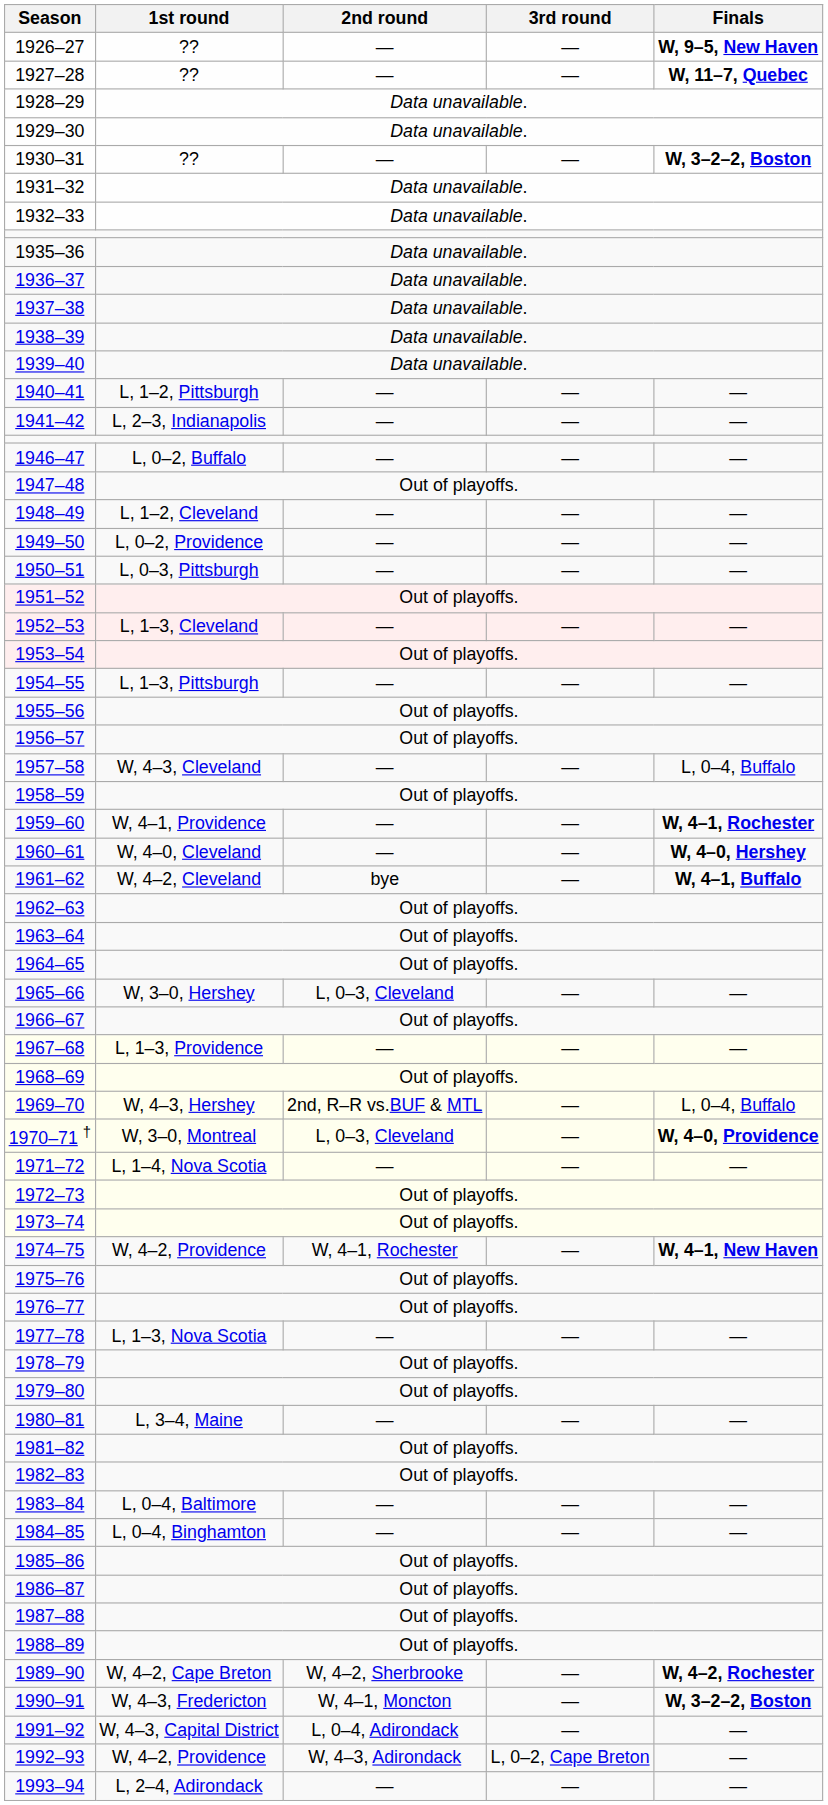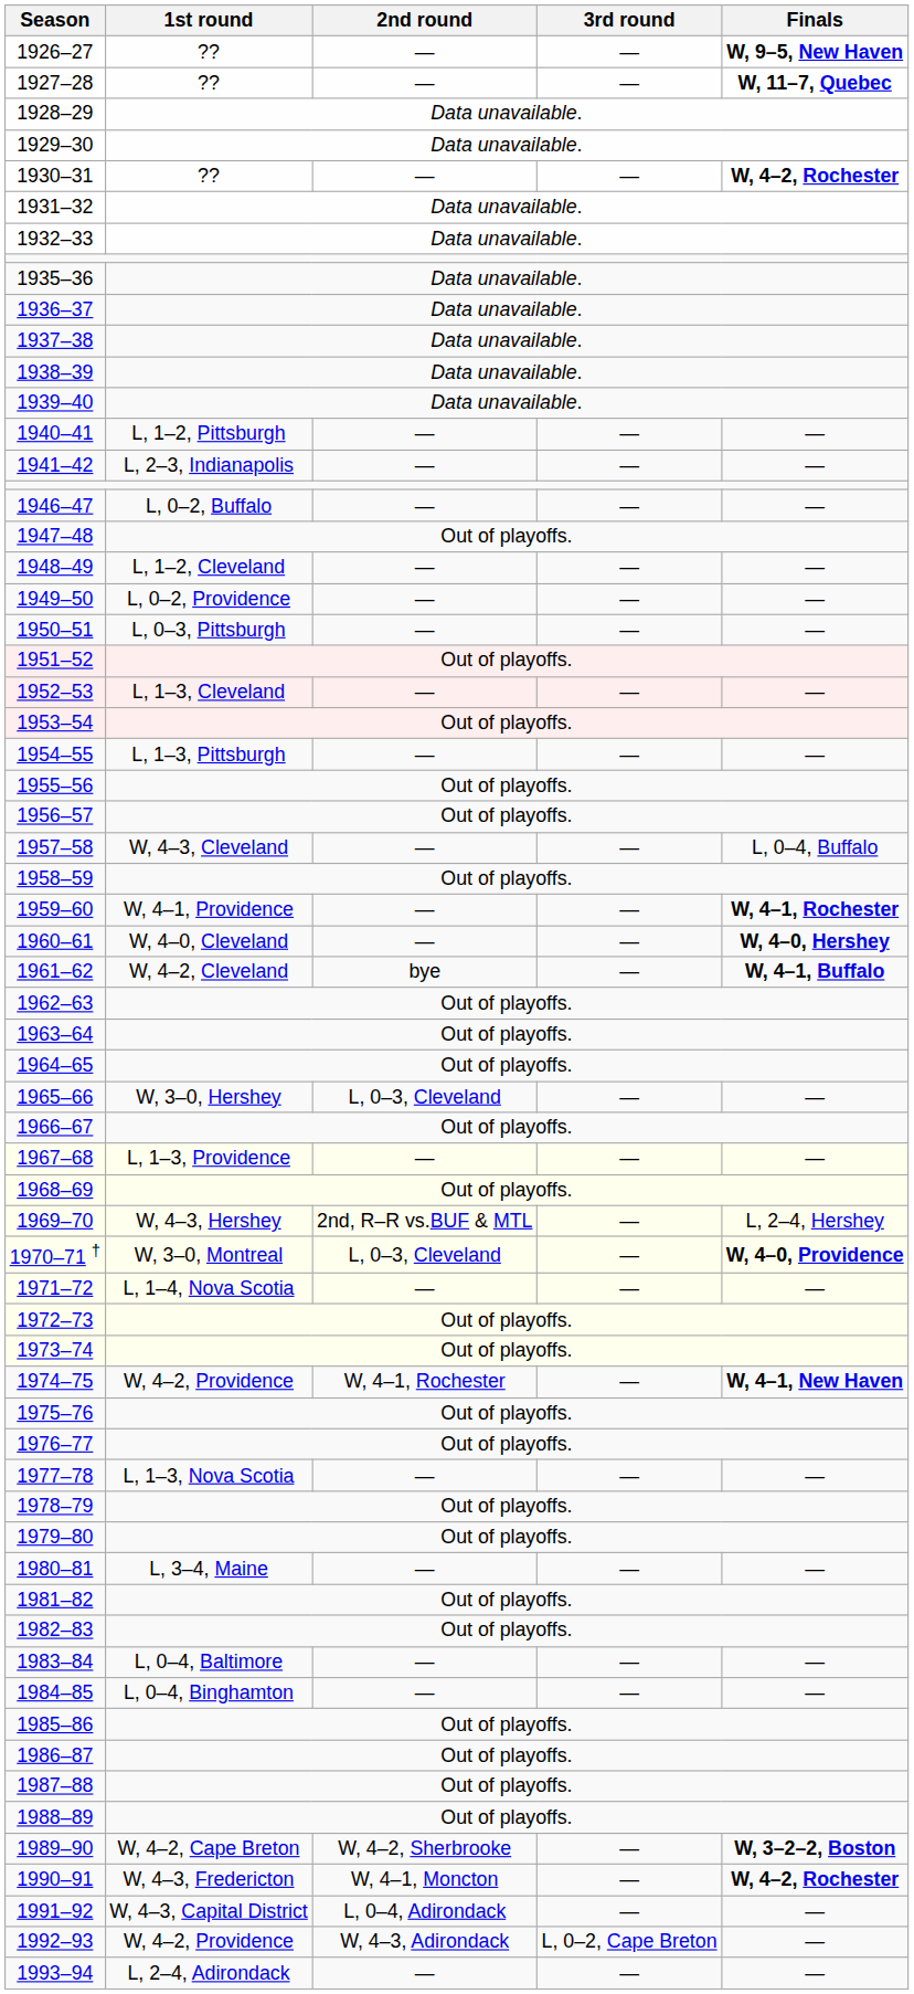 <table class="wikitable" style="text-align:center">
 <tr>
 <th>Season</th>
 <th>1st round</th>
 <th>2nd round</th>
 <th>3rd round</th>
 <th>Finals</th>
 </tr>
 <tr bgcolor="fefefe">
 <td>1926–27</td>
 <td>??</td>
 <td>—</td>
 <td>—</td>
 <td><strong>W, 9–5, <a href='#'>New Haven</a></strong></td>
 </tr>
 <tr bgcolor="fefefe">
 <td>1927–28</td>
 <td>??</td>
 <td>—</td>
 <td>—</td>
 <td><strong>W, 11–7, <a href='#'>Quebec</a></strong></td>
 </tr>
 <tr bgcolor="fefefe">
 <td>1928–29</td>
 <td colspan="4"><em>Data unavailable</em>.</td>
 </tr>
 <tr bgcolor="fefefe">
 <td>1929–30</td>
 <td colspan="4"><em>Data unavailable</em>.</td>
 </tr>
 <tr bgcolor="fefefe">
 <td>1930–31</td>
 <td>??</td>
 <td>—</td>
 <td>—</td>
-<td><strong>W, 3–2–2, <a href='#'>Boston</a></strong></td>
+<td><strong>W, 4–2, <a href='#'>Rochester</a></strong></td>
 </tr>
 <tr bgcolor="fefefe">
 <td>1931–32</td>
 <td colspan="4"><em>Data unavailable</em>.</td>
 </tr>
 <tr bgcolor="fefefe">
 <td>1932–33</td>
 <td colspan="4"><em>Data unavailable</em>.</td>
 </tr>
 <tr>
 <td colspan="10"></td>
 </tr>
 <tr>
 <td>1935–36</td>
 <td colspan="4"><em>Data unavailable</em>.</td>
 </tr>
 <tr>
 <td><a href='#'>1936–37</a></td>
 <td colspan="4"><em>Data unavailable</em>.</td>
 </tr>
 <tr>
 <td><a href='#'>1937–38</a></td>
 <td colspan="4"><em>Data unavailable</em>.</td>
 </tr>
 <tr>
 <td><a href='#'>1938–39</a></td>
 <td colspan="4"><em>Data unavailable</em>.</td>
 </tr>
 <tr>
 <td><a href='#'>1939–40</a></td>
 <td colspan="4"><em>Data unavailable</em>.</td>
 </tr>
 <tr>
 <td><a href='#'>1940–41</a></td>
 <td>L, 1–2, <a href='#'>Pittsburgh</a></td>
 <td>—</td>
 <td>—</td>
 <td>—</td>
 </tr>
 <tr>
 <td><a href='#'>1941–42</a></td>
 <td>L, 2–3, <a href='#'>Indianapolis</a></td>
 <td>—</td>
 <td>—</td>
 <td>—</td>
 </tr>
 <tr>
 <td colspan="10"></td>
 </tr>
 <tr>
 <td><a href='#'>1946–47</a></td>
 <td>L, 0–2, <a href='#'>Buffalo</a></td>
 <td>—</td>
 <td>—</td>
 <td>—</td>
 </tr>
 <tr>
 <td><a href='#'>1947–48</a></td>
 <td colspan="4">Out of playoffs.</td>
 </tr>
 <tr>
 <td><a href='#'>1948–49</a></td>
 <td>L, 1–2, <a href='#'>Cleveland</a></td>
 <td>—</td>
 <td>—</td>
 <td>—</td>
 </tr>
 <tr>
 <td><a href='#'>1949–50</a></td>
 <td>L, 0–2, <a href='#'>Providence</a></td>
 <td>—</td>
 <td>—</td>
 <td>—</td>
 </tr>
 <tr>
 <td><a href='#'>1950–51</a></td>
 <td>L, 0–3, <a href='#'>Pittsburgh</a></td>
 <td>—</td>
 <td>—</td>
 <td>—</td>
 </tr>
 <tr bgcolor="ffeeee">
 <td><a href='#'>1951–52</a></td>
 <td colspan="4">Out of playoffs.</td>
 </tr>
 <tr bgcolor="ffeeee">
 <td><a href='#'>1952–53</a></td>
 <td>L, 1–3, <a href='#'>Cleveland</a></td>
 <td>—</td>
 <td>—</td>
 <td>—</td>
 </tr>
 <tr bgcolor="ffeeee">
 <td><a href='#'>1953–54</a></td>
 <td colspan="4">Out of playoffs.</td>
 </tr>
 <tr>
 <td><a href='#'>1954–55</a></td>
 <td>L, 1–3, <a href='#'>Pittsburgh</a></td>
 <td>—</td>
 <td>—</td>
 <td>—</td>
 </tr>
 <tr>
 <td><a href='#'>1955–56</a></td>
 <td colspan="4">Out of playoffs.</td>
 </tr>
 <tr>
 <td><a href='#'>1956–57</a></td>
 <td colspan="4">Out of playoffs.</td>
 </tr>
 <tr>
 <td><a href='#'>1957–58</a></td>
 <td>W, 4–3, <a href='#'>Cleveland</a></td>
 <td>—</td>
 <td>—</td>
 <td>L, 0–4, <a href='#'>Buffalo</a></td>
 </tr>
 <tr>
 <td><a href='#'>1958–59</a></td>
 <td colspan="4">Out of playoffs.</td>
 </tr>
 <tr>
 <td><a href='#'>1959–60</a></td>
 <td>W, 4–1, <a href='#'>Providence</a></td>
 <td>—</td>
 <td>—</td>
 <td><strong>W, 4–1, <a href='#'>Rochester</a></strong></td>
 </tr>
 <tr>
 <td><a href='#'>1960–61</a></td>
 <td>W, 4–0, <a href='#'>Cleveland</a></td>
 <td>—</td>
 <td>—</td>
 <td><strong>W, 4–0, <a href='#'>Hershey</a></strong></td>
 </tr>
 <tr>
 <td><a href='#'>1961–62</a></td>
 <td>W, 4–2, <a href='#'>Cleveland</a></td>
 <td>bye</td>
 <td>—</td>
 <td><strong>W, 4–1, <a href='#'>Buffalo</a></strong></td>
 </tr>
 <tr>
 <td><a href='#'>1962–63</a></td>
 <td colspan="4">Out of playoffs.</td>
 </tr>
 <tr>
 <td><a href='#'>1963–64</a></td>
 <td colspan="4">Out of playoffs.</td>
 </tr>
 <tr>
 <td><a href='#'>1964–65</a></td>
 <td colspan="4">Out of playoffs.</td>
 </tr>
 <tr>
 <td><a href='#'>1965–66</a></td>
 <td>W, 3–0, <a href='#'>Hershey</a></td>
 <td>L, 0–3, <a href='#'>Cleveland</a></td>
 <td>—</td>
 <td>—</td>
 </tr>
 <tr>
 <td><a href='#'>1966–67</a></td>
 <td colspan="4">Out of playoffs.</td>
 </tr>
 <tr bgcolor="ffffee">
 <td><a href='#'>1967–68</a></td>
 <td>L, 1–3, <a href='#'>Providence</a></td>
 <td>—</td>
 <td>—</td>
 <td>—</td>
 </tr>
 <tr bgcolor="ffffee">
 <td><a href='#'>1968–69</a></td>
 <td colspan="4">Out of playoffs.</td>
 </tr>
 <tr bgcolor="ffffee">
 <td><a href='#'>1969–70</a></td>
 <td>W, 4–3, <a href='#'>Hershey</a></td>
 <td>2nd, R–R vs.<a href='#'>BUF</a> & <a href='#'>MTL</a></td>
 <td>—</td>
-<td>L, 0–4, <a href='#'>Buffalo</a></td>
+<td>L, 2–4, <a href='#'>Hershey</a></td>
 </tr>
 <tr bgcolor="ffffee">
 <td><a href='#'>1970–71</a> <sup>†</sup></td>
 <td>W, 3–0, <a href='#'>Montreal</a></td>
 <td>L, 0–3, <a href='#'>Cleveland</a></td>
 <td>—</td>
 <td><strong>W, 4–0, <a href='#'>Providence</a></strong></td>
 </tr>
 <tr bgcolor="ffffee">
 <td><a href='#'>1971–72</a></td>
 <td>L, 1–4, <a href='#'>Nova Scotia</a></td>
 <td>—</td>
 <td>—</td>
 <td>—</td>
 </tr>
 <tr bgcolor="ffffee">
 <td><a href='#'>1972–73</a></td>
 <td colspan="4">Out of playoffs.</td>
 </tr>
 <tr bgcolor="ffffee">
 <td><a href='#'>1973–74</a></td>
 <td colspan="4">Out of playoffs.</td>
 </tr>
 <tr>
 <td><a href='#'>1974–75</a></td>
 <td>W, 4–2, <a href='#'>Providence</a></td>
 <td>W, 4–1, <a href='#'>Rochester</a></td>
 <td>—</td>
 <td><strong>W, 4–1, <a href='#'>New Haven</a></strong></td>
 </tr>
 <tr>
 <td><a href='#'>1975–76</a></td>
 <td colspan="4">Out of playoffs.</td>
 </tr>
 <tr>
 <td><a href='#'>1976–77</a></td>
 <td colspan="4">Out of playoffs.</td>
 </tr>
 <tr>
 <td><a href='#'>1977–78</a></td>
 <td>L, 1–3, <a href='#'>Nova Scotia</a></td>
 <td>—</td>
 <td>—</td>
 <td>—</td>
 </tr>
 <tr>
 <td><a href='#'>1978–79</a></td>
 <td colspan="4">Out of playoffs.</td>
 </tr>
 <tr>
 <td><a href='#'>1979–80</a></td>
 <td colspan="4">Out of playoffs.</td>
 </tr>
 <tr>
 <td><a href='#'>1980–81</a></td>
 <td>L, 3–4, <a href='#'>Maine</a></td>
 <td>—</td>
 <td>—</td>
 <td>—</td>
 </tr>
 <tr>
 <td><a href='#'>1981–82</a></td>
 <td colspan="4">Out of playoffs.</td>
 </tr>
 <tr>
 <td><a href='#'>1982–83</a></td>
 <td colspan="4">Out of playoffs.</td>
 </tr>
 <tr>
 <td><a href='#'>1983–84</a></td>
 <td>L, 0–4, <a href='#'>Baltimore</a></td>
 <td>—</td>
 <td>—</td>
 <td>—</td>
 </tr>
 <tr>
 <td><a href='#'>1984–85</a></td>
 <td>L, 0–4, <a href='#'>Binghamton</a></td>
 <td>—</td>
 <td>—</td>
 <td>—</td>
 </tr>
 <tr>
 <td><a href='#'>1985–86</a></td>
 <td colspan="4">Out of playoffs.</td>
 </tr>
 <tr>
 <td><a href='#'>1986–87</a></td>
 <td colspan="4">Out of playoffs.</td>
 </tr>
 <tr>
 <td><a href='#'>1987–88</a></td>
 <td colspan="4">Out of playoffs.</td>
 </tr>
 <tr>
 <td><a href='#'>1988–89</a></td>
 <td colspan="4">Out of playoffs.</td>
 </tr>
 <tr>
 <td><a href='#'>1989–90</a></td>
 <td>W, 4–2, <a href='#'>Cape Breton</a></td>
 <td>W, 4–2, <a href='#'>Sherbrooke</a></td>
 <td>—</td>
-<td><strong>W, 4–2, <a href='#'>Rochester</a></strong></td>
+<td><strong>W, 3–2–2, <a href='#'>Boston</a></strong></td>
 </tr>
 <tr>
 <td><a href='#'>1990–91</a></td>
 <td>W, 4–3, <a href='#'>Fredericton</a></td>
 <td>W, 4–1, <a href='#'>Moncton</a></td>
 <td>—</td>
-<td><strong>W, 3–2–2, <a href='#'>Boston</a></strong></td>
+<td><strong>W, 4–2, <a href='#'>Rochester</a></strong></td>
 </tr>
 <tr>
 <td><a href='#'>1991–92</a></td>
 <td>W, 4–3, <a href='#'>Capital District</a></td>
 <td>L, 0–4, <a href='#'>Adirondack</a></td>
 <td>—</td>
 <td>—</td>
 </tr>
 <tr>
 <td><a href='#'>1992–93</a></td>
 <td>W, 4–2, <a href='#'>Providence</a></td>
 <td>W, 4–3, <a href='#'>Adirondack</a></td>
 <td>L, 0–2, <a href='#'>Cape Breton</a></td>
 <td>—</td>
 </tr>
 <tr>
 <td><a href='#'>1993–94</a></td>
 <td>L, 2–4, <a href='#'>Adirondack</a></td>
 <td>—</td>
 <td>—</td>
 <td>—</td>
 </tr>
 </table>
